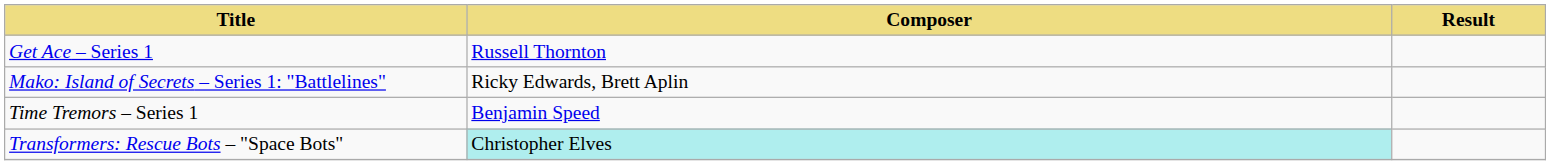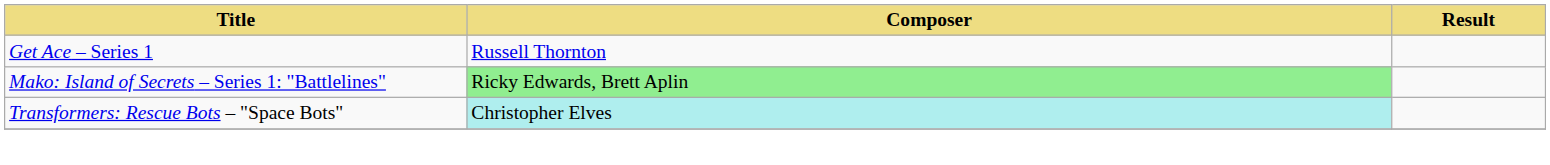 <table class="wikitable" width=100%>
 <tr>
 <th style="width:30%;background:#EEDD82;">Title</th>
 <th style="width:60%;background:#EEDD82;">Composer</th>
 <th style="width:10%;background:#EEDD82;">Result<br></th>
 </tr>
 <tr>
 <td><a href='#'><em>Get Ace</em> – Series 1</a></td>
 <td><a href='#'>Russell Thornton</a></td>
 <td></td>
 </tr>
 <tr>
 <td><a href='#'><em>Mako: Island of Secrets</em> – Series 1: "Battlelines"</a></td>
-<td>Ricky Edwards, Brett Aplin</td>
-<td></td>
-</tr>
-<tr>
-<td><em>Time Tremors</em> – Series 1</td>
-<td><a href='#'>Benjamin Speed</a></td>
+<td style="background: lightgreen;">Ricky Edwards, Brett Aplin</td>
 <td></td>
 </tr>
 <tr>
 <td><em><a href='#'>Transformers: Rescue Bots</a></em> – "Space Bots"</td>
 <td style="background: paleturquoise;">Christopher Elves</td>
 <td></td>
 </tr>
 <tr>
 </tr>
 </table>
